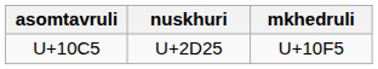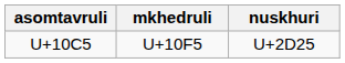 <table class="wikitable" style="width:100">
 <tr>
 <th width="100">asomtavruli</th>
+<th width="100">mkhedruli</th>
 <th width="100">nuskhuri</th>
-<th width="100">mkhedruli</th>
 </tr>
 <tr>
 <td align="center">U+10C5</td>
+<td align="center">U+10F5</td>
 <td align="center">U+2D25</td>
-<td align="center">U+10F5</td>
 </tr>
 </table>
